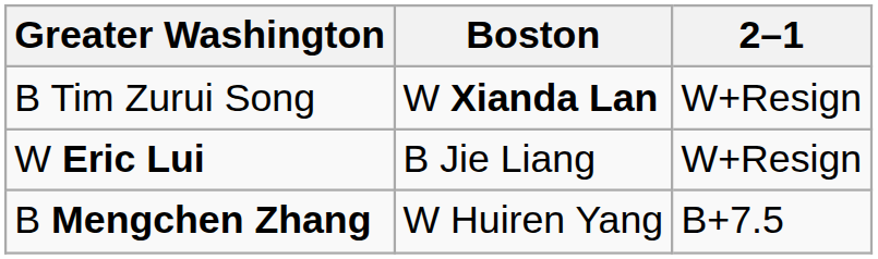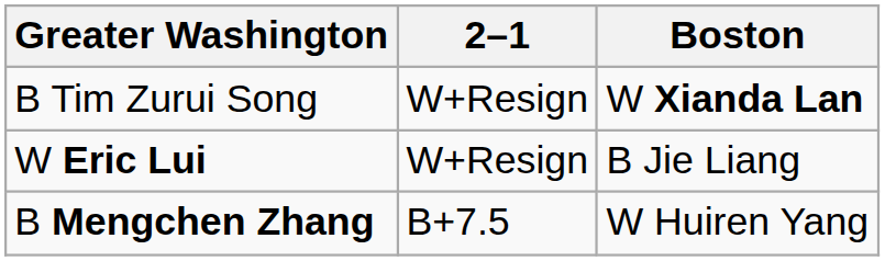 <table class="wikitable">
 <tr>
 <th>Greater Washington</th>
+<th>2–1</th>
 <th>Boston</th>
-<th>2–1</th>
 </tr>
 <tr>
 <td>B Tim Zurui Song</td>
+<td>W+Resign</td>
 <td>W <strong>Xianda Lan</strong></td>
-<td>W+Resign</td>
 </tr>
 <tr>
 <td>W <strong>Eric Lui</strong></td>
+<td>W+Resign</td>
 <td>B Jie Liang</td>
-<td>W+Resign</td>
 </tr>
 <tr>
 <td>B <strong>Mengchen Zhang</strong></td>
+<td>B+7.5</td>
 <td>W Huiren Yang</td>
-<td>B+7.5</td>
 </tr>
 </table>
